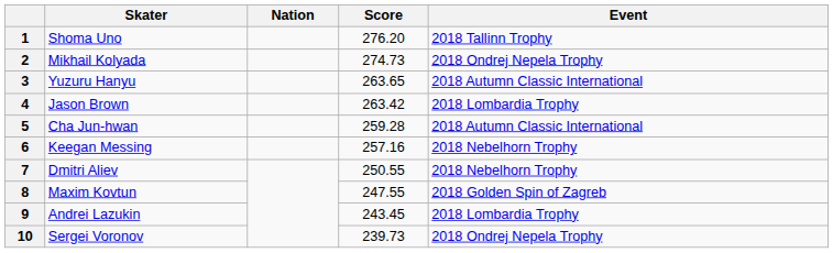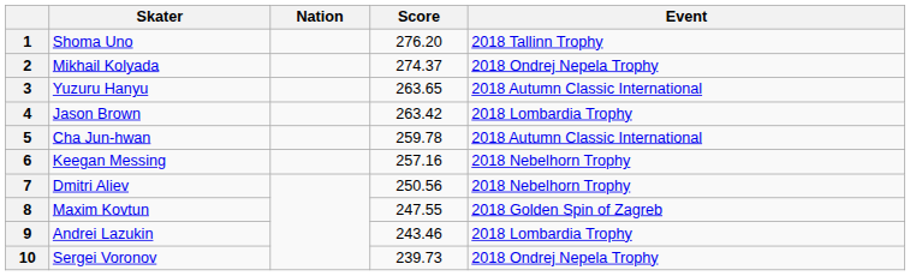 <table class="wikitable sortable" style="text-align:left; width:75%">
 <tr>
 <th scope="col"></th>
 <th scope="col">Skater</th>
 <th scope="col">Nation</th>
 <th scope="col">Score</th>
 <th scope="col">Event</th>
 </tr>
 <tr>
 <th scope="row">1</th>
 <td><a href='#'>Shoma Uno</a></td>
 <td></td>
 <td style="text-align:center;">276.20</td>
 <td><a href='#'>2018 Tallinn Trophy</a></td>
 </tr>
 <tr>
 <th scope="row">2</th>
 <td><a href='#'>Mikhail Kolyada</a></td>
 <td></td>
-<td style="text-align:center;">274.73</td>
+<td style="text-align:center;">274.37</td>
 <td><a href='#'>2018 Ondrej Nepela Trophy</a></td>
 </tr>
 <tr>
 <th scope="row">3</th>
 <td><a href='#'>Yuzuru Hanyu</a></td>
 <td></td>
 <td style="text-align:center;">263.65</td>
 <td><a href='#'>2018 Autumn Classic International</a></td>
 </tr>
 <tr>
 <th scope="row">4</th>
 <td><a href='#'>Jason Brown</a></td>
 <td></td>
 <td style="text-align:center;">263.42</td>
 <td><a href='#'>2018 Lombardia Trophy</a></td>
 </tr>
 <tr>
 <th scope="row">5</th>
 <td><a href='#'>Cha Jun-hwan</a></td>
 <td></td>
-<td style="text-align:center;">259.28</td>
+<td style="text-align:center;">259.78</td>
 <td><a href='#'>2018 Autumn Classic International</a></td>
 </tr>
 <tr>
 <th scope="row">6</th>
 <td><a href='#'>Keegan Messing</a></td>
 <td></td>
 <td style="text-align:center;">257.16</td>
 <td><a href='#'>2018 Nebelhorn Trophy</a></td>
 </tr>
 <tr>
 <th scope="row">7</th>
 <td><a href='#'>Dmitri Aliev</a></td>
 <td rowspan="4"></td>
-<td style="text-align:center;">250.55</td>
+<td style="text-align:center;">250.56</td>
 <td><a href='#'>2018 Nebelhorn Trophy</a></td>
 </tr>
 <tr>
 <th scope="row">8</th>
 <td><a href='#'>Maxim Kovtun</a></td>
 <td style="text-align:center;">247.55</td>
 <td><a href='#'>2018 Golden Spin of Zagreb</a></td>
 </tr>
 <tr>
 <th scope="row">9</th>
 <td><a href='#'>Andrei Lazukin</a></td>
-<td style="text-align:center;">243.45</td>
+<td style="text-align:center;">243.46</td>
 <td><a href='#'>2018 Lombardia Trophy</a></td>
 </tr>
 <tr>
 <th scope="row">10</th>
 <td><a href='#'>Sergei Voronov</a></td>
 <td style="text-align:center;">239.73</td>
 <td><a href='#'>2018 Ondrej Nepela Trophy</a></td>
 </tr>
 </table>
